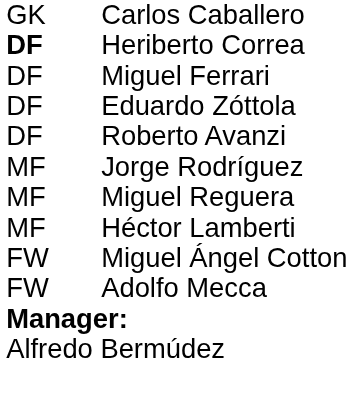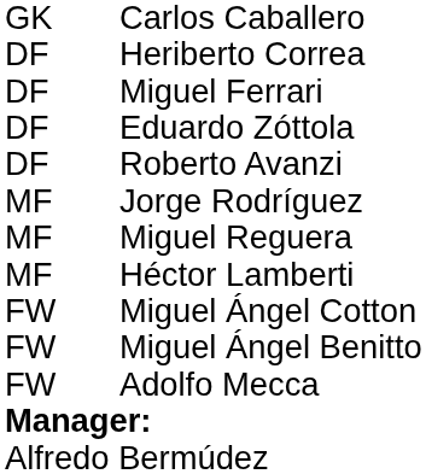 <table cellspacing="0" cellpadding="0" style="font-size:90%; margin:0.2em auto;">
 <tr>
 <th width="25"></th>
 <th width="25"></th>
 </tr>
 <tr>
 <td>GK</td>
 <td></td>
 <td> Carlos Caballero</td>
 </tr>
 <tr>
-<td><strong>DF</strong></td>
+<td>DF</td>
 <td></td>
 <td> Heriberto Correa</td>
 </tr>
 <tr>
 <td>DF</td>
 <td></td>
 <td> Miguel Ferrari</td>
 <td></td>
 </tr>
 <tr>
 <td>DF</td>
 <td></td>
 <td> Eduardo Zóttola</td>
 </tr>
 <tr>
 <td>DF</td>
 <td></td>
 <td> Roberto Avanzi</td>
 </tr>
 <tr>
 <td>MF</td>
 <td></td>
 <td> Jorge Rodríguez</td>
 </tr>
 <tr>
 <td>MF</td>
 <td></td>
 <td> Miguel Reguera</td>
 </tr>
 <tr>
 <td>MF</td>
 <td></td>
 <td> Héctor Lamberti</td>
 <td></td>
 </tr>
 <tr>
 <td>FW</td>
 <td></td>
 <td> Miguel Ángel Cotton</td>
 <td></td>
 </tr>
 <tr>
 <td>FW</td>
 <td></td>
+<td> Miguel Ángel Benitto</td>
+<td></td>
+<td></td>
+</tr>
+<tr>
+<td>FW</td>
+<td></td>
 <td> Adolfo Mecca</td>
 </tr>
 <tr>
 <td colspan=3><strong>Manager:</strong></td>
 </tr>
 <tr>
 <td colspan=4> Alfredo Bermúdez</td>
 </tr>
 </table>
